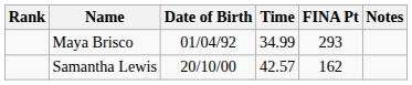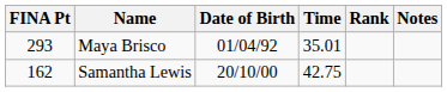 <table class="wikitable sortable" style="text-align:center">
 <tr>
-<th>Rank</th>
+<th>FINA Pt</th>
 <th>Name</th>
 <th>Date of Birth</th>
 <th>Time</th>
-<th>FINA Pt</th>
+<th>Rank</th>
 <th>Notes</th>
 </tr>
 <tr>
-<td></td>
+<td>293</td>
 <td align=left> Maya Brisco</td>
 <td>01/04/92</td>
-<td>34.99</td>
-<td>293</td>
+<td>35.01</td>
+<td></td>
 <td></td>
 </tr>
 <tr>
-<td></td>
+<td>162</td>
 <td align=left> Samantha Lewis</td>
 <td>20/10/00</td>
-<td>42.57</td>
-<td>162</td>
+<td>42.75</td>
+<td></td>
 <td></td>
 </tr>
 </table>
